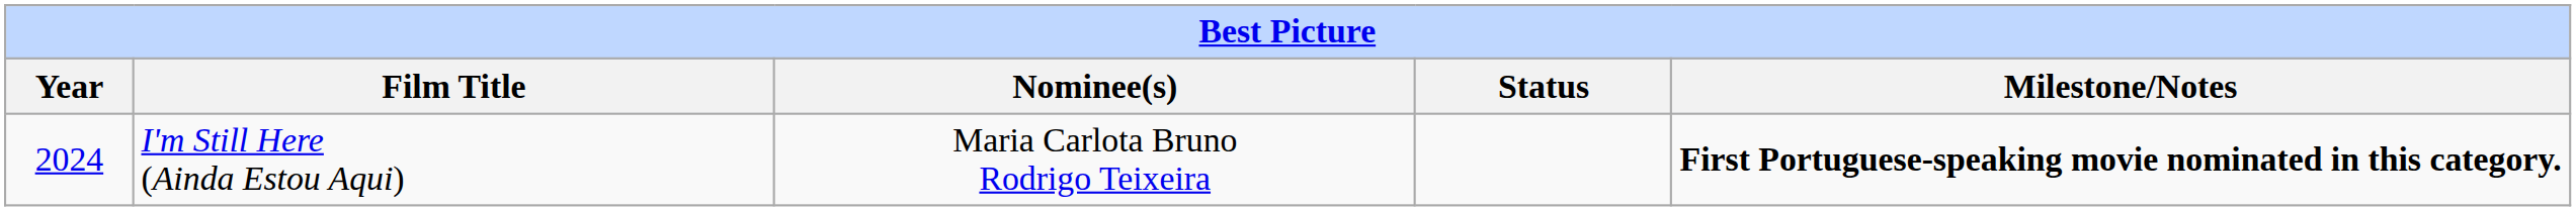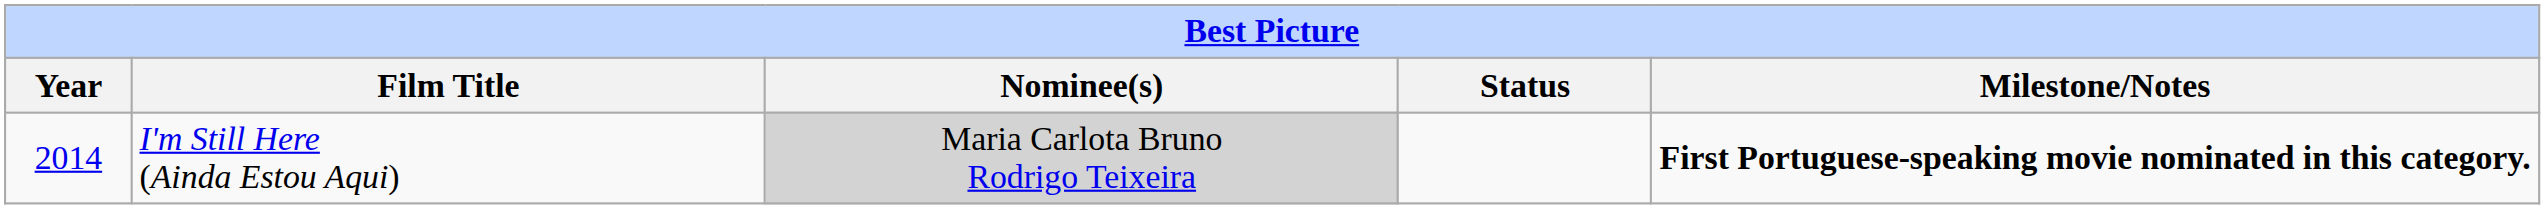 <table class="wikitable" style="text-align: center">
 <tr bgcolor=#bfd7ff>
 <td colspan=6><strong><a href='#'>Best Picture</a></strong></td>
 </tr>
 <tr bgcolor=#ebf5ff>
 <th width=5%>Year</th>
 <th width=25%>Film Title</th>
 <th width=25%>Nominee(s)</th>
 <th width=10%>Status</th>
 <th width=35%>Milestone/Notes</th>
 </tr>
 <tr>
-<td><a href='#'>2024</a></td>
+<td><a href='#'>2014</a></td>
 <td style="text-align: left"><em><a href='#'>I'm Still Here</a></em><br>(<em>Ainda Estou Aqui</em>)</td>
-<td>Maria Carlota Bruno<br><a href='#'>Rodrigo Teixeira</a></td>
+<td style="background: lightgrey;">Maria Carlota Bruno<br><a href='#'>Rodrigo Teixeira</a></td>
 <td></td>
 <td style="text-align: left"><strong>First Portuguese-speaking movie nominated in this category.</strong></td>
 </tr>
 </table>
